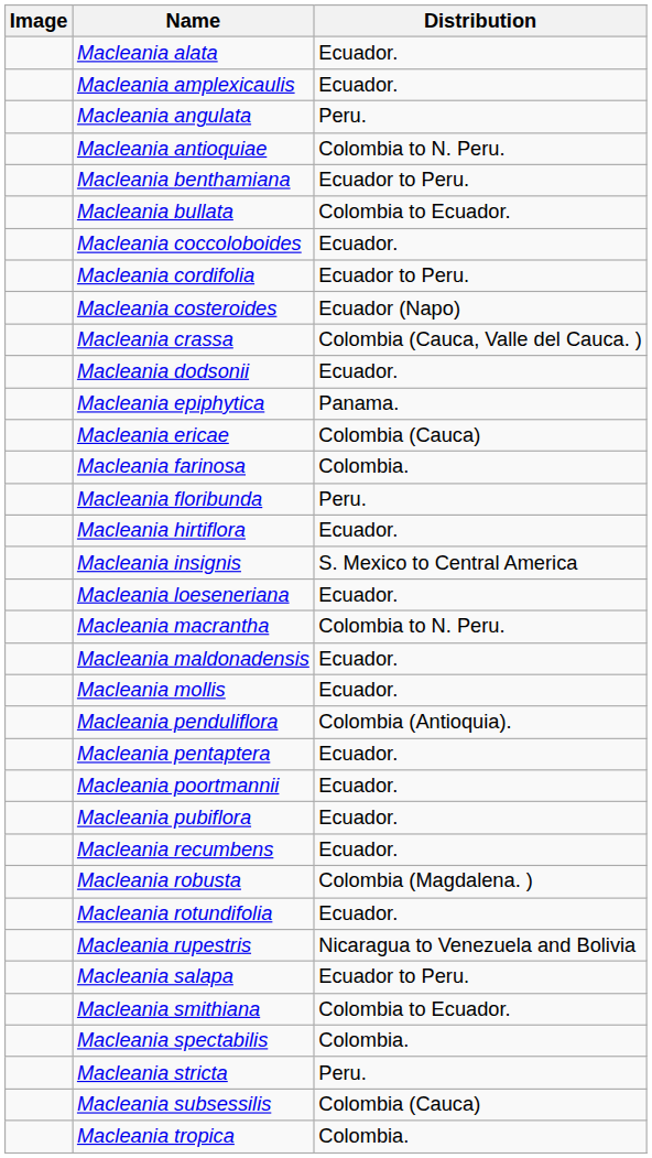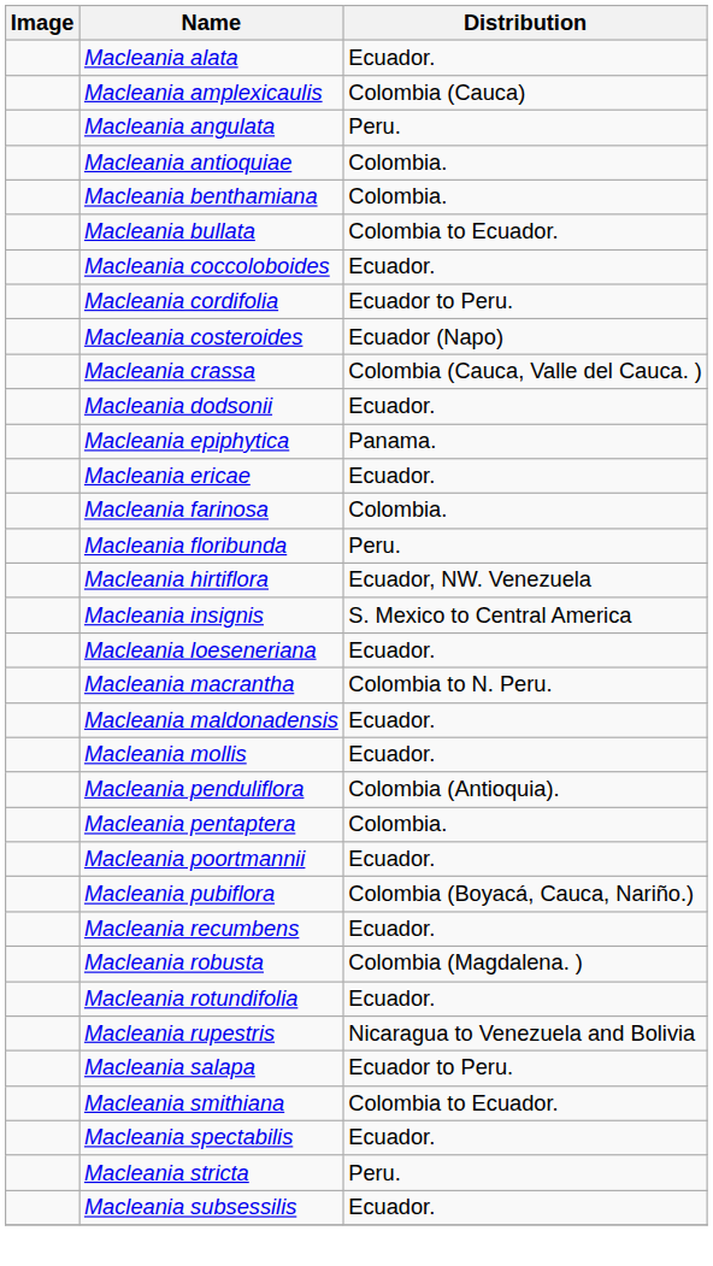 <table class="wikitable collapsible">
 <tr>
 <th>Image</th>
 <th>Name</th>
 <th>Distribution</th>
 </tr>
 <tr>
 <td></td>
 <td><em><a href='#'>Macleania alata</a></em></td>
 <td>Ecuador.</td>
 </tr>
 <tr>
 <td></td>
 <td><em><a href='#'>Macleania amplexicaulis</a></em></td>
-<td>Ecuador.</td>
+<td>Colombia (Cauca)</td>
 </tr>
 <tr>
 <td></td>
 <td><em><a href='#'>Macleania angulata</a></em></td>
 <td>Peru.</td>
 </tr>
 <tr>
 <td></td>
 <td><em><a href='#'>Macleania antioquiae</a></em></td>
-<td>Colombia to N. Peru.</td>
+<td>Colombia.</td>
 </tr>
 <tr>
 <td></td>
 <td><em><a href='#'>Macleania benthamiana</a></em></td>
-<td>Ecuador to Peru.</td>
+<td>Colombia.</td>
 </tr>
 <tr>
 <td></td>
 <td><em><a href='#'>Macleania bullata</a></em></td>
 <td>Colombia to Ecuador.</td>
 </tr>
 <tr>
 <td></td>
 <td><em><a href='#'>Macleania coccoloboides</a></em></td>
 <td>Ecuador.</td>
 </tr>
 <tr>
 <td></td>
 <td><em><a href='#'>Macleania cordifolia</a></em></td>
 <td>Ecuador to Peru.</td>
 </tr>
 <tr>
 <td></td>
 <td><em><a href='#'>Macleania costeroides</a></em></td>
 <td>Ecuador (Napo)</td>
 </tr>
 <tr>
 <td></td>
 <td><em><a href='#'>Macleania crassa</a></em></td>
 <td>Colombia (Cauca, Valle del Cauca. )</td>
 </tr>
 <tr>
 <td></td>
 <td><em><a href='#'>Macleania dodsonii</a></em></td>
 <td>Ecuador.</td>
 </tr>
 <tr>
 <td></td>
 <td><em><a href='#'>Macleania epiphytica</a></em></td>
 <td>Panama.</td>
 </tr>
 <tr>
 <td></td>
 <td><em><a href='#'>Macleania ericae</a></em></td>
-<td>Colombia (Cauca)</td>
+<td>Ecuador.</td>
 </tr>
 <tr>
 <td></td>
 <td><em><a href='#'>Macleania farinosa</a></em></td>
 <td>Colombia.</td>
 </tr>
 <tr>
 <td></td>
 <td><em><a href='#'>Macleania floribunda</a></em></td>
 <td>Peru.</td>
 </tr>
 <tr>
 <td></td>
 <td><em><a href='#'>Macleania hirtiflora</a></em></td>
-<td>Ecuador.</td>
+<td>Ecuador, NW. Venezuela</td>
 </tr>
 <tr>
 <td></td>
 <td><em><a href='#'>Macleania insignis</a></em></td>
 <td>S. Mexico to Central America</td>
 </tr>
 <tr>
 <td></td>
 <td><em><a href='#'>Macleania loeseneriana</a></em></td>
 <td>Ecuador.</td>
 </tr>
 <tr>
 <td></td>
 <td><em><a href='#'>Macleania macrantha</a></em></td>
 <td>Colombia to N. Peru.</td>
 </tr>
 <tr>
 <td></td>
 <td><em><a href='#'>Macleania maldonadensis</a></em></td>
 <td>Ecuador.</td>
 </tr>
 <tr>
 <td></td>
 <td><em><a href='#'>Macleania mollis</a></em></td>
 <td>Ecuador.</td>
 </tr>
 <tr>
 <td></td>
 <td><em><a href='#'>Macleania penduliflora</a></em></td>
 <td>Colombia (Antioquia).</td>
 </tr>
 <tr>
 <td></td>
 <td><em><a href='#'>Macleania pentaptera</a></em></td>
-<td>Ecuador.</td>
+<td>Colombia.</td>
 </tr>
 <tr>
 <td></td>
 <td><em><a href='#'>Macleania poortmannii</a></em></td>
 <td>Ecuador.</td>
 </tr>
 <tr>
 <td></td>
 <td><em><a href='#'>Macleania pubiflora</a></em></td>
-<td>Ecuador.</td>
+<td>Colombia (Boyacá, Cauca, Nariño.)</td>
 </tr>
 <tr>
 <td></td>
 <td><em><a href='#'>Macleania recumbens</a></em></td>
 <td>Ecuador.</td>
 </tr>
 <tr>
 <td></td>
 <td><em><a href='#'>Macleania robusta</a></em></td>
 <td>Colombia (Magdalena. )</td>
 </tr>
 <tr>
 <td></td>
 <td><em><a href='#'>Macleania rotundifolia</a></em></td>
 <td>Ecuador.</td>
 </tr>
 <tr>
 <td></td>
 <td><em><a href='#'>Macleania rupestris</a></em></td>
 <td>Nicaragua to Venezuela and Bolivia</td>
 </tr>
 <tr>
 <td></td>
 <td><em><a href='#'>Macleania salapa</a></em></td>
 <td>Ecuador to Peru.</td>
 </tr>
 <tr>
 <td></td>
 <td><em><a href='#'>Macleania smithiana</a></em></td>
 <td>Colombia to Ecuador.</td>
 </tr>
 <tr>
 <td></td>
 <td><em><a href='#'>Macleania spectabilis</a></em></td>
-<td>Colombia.</td>
+<td>Ecuador.</td>
 </tr>
 <tr>
 <td></td>
 <td><em><a href='#'>Macleania stricta</a></em></td>
 <td>Peru.</td>
 </tr>
 <tr>
 <td></td>
 <td><em><a href='#'>Macleania subsessilis</a></em></td>
-<td>Colombia (Cauca)</td>
-</tr>
-<tr>
-<td></td>
-<td><em><a href='#'>Macleania tropica</a></em></td>
-<td>Colombia.</td>
+<td>Ecuador.</td>
 </tr>
 <tr>
 </tr>
 </table>
